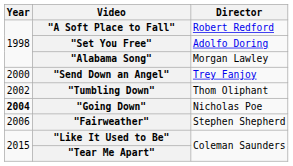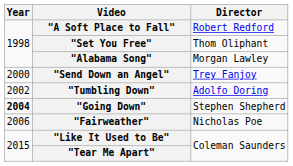 <table class="wikitable plainrowheaders">
 <tr>
 <th>Year</th>
 <th style="width:16em;">Video</th>
 <th>Director</th>
 </tr>
 <tr>
 <td rowspan="3">1998</td>
 <th scope="row">"A Soft Place to Fall"</th>
 <td><a href='#'>Robert Redford</a></td>
 </tr>
 <tr>
 <th scope="row">"Set You Free"</th>
-<td><a href='#'>Adolfo Doring</a></td>
+<td>Thom Oliphant</td>
 </tr>
 <tr>
 <th scope="row">"Alabama Song"</th>
 <td>Morgan Lawley</td>
 </tr>
 <tr>
 <td>2000</td>
 <th scope="row">"Send Down an Angel"</th>
 <td><a href='#'>Trey Fanjoy</a></td>
 </tr>
 <tr>
 <td>2002</td>
 <th scope="row">"Tumbling Down"</th>
-<td>Thom Oliphant</td>
+<td><a href='#'>Adolfo Doring</a></td>
 </tr>
 <tr>
 <td><strong>2004</strong></td>
 <th scope="row">"Going Down"</th>
-<td>Nicholas Poe</td>
+<td>Stephen Shepherd</td>
 </tr>
 <tr>
 <td>2006</td>
 <th scope="row">"Fairweather"</th>
-<td>Stephen Shepherd</td>
+<td>Nicholas Poe</td>
 </tr>
 <tr>
 <td rowspan="2">2015</td>
 <th scope="row">"Like It Used to Be"</th>
 <td rowspan="2">Coleman Saunders</td>
 </tr>
 <tr>
 <th scope="row">"Tear Me Apart"</th>
 </tr>
 </table>
